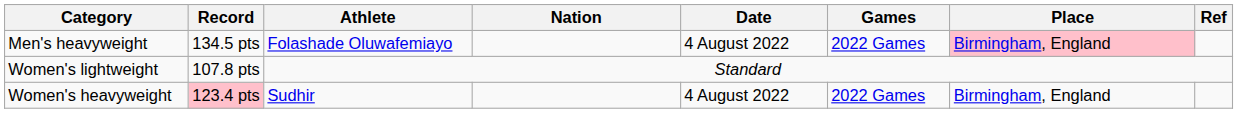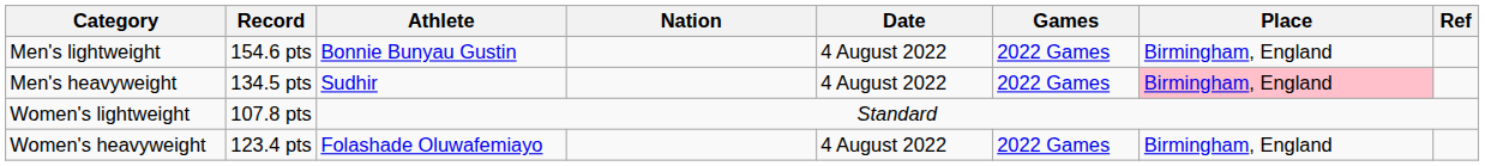 <table class="wikitable" style="font-size:95%; width: 90%;">
 <tr>
 <th width=15%>Category</th>
 <th width=6%>Record</th>
 <th width=17%>Athlete</th>
 <th width=17%>Nation</th>
 <th width=12%>Date</th>
 <th width=10%>Games</th>
 <th width=20%>Place</th>
 <th width=3%>Ref</th>
 </tr>
 <tr>
+<td>Men's lightweight</td>
+<td align="center">154.6 pts</td>
+<td><a href='#'>Bonnie Bunyau Gustin</a></td>
+<td></td>
+<td>4 August 2022</td>
+<td><a href='#'>2022 Games</a></td>
+<td> <a href='#'>Birmingham</a>, England</td>
+<td></td>
+</tr>
+<tr>
 <td>Men's heavyweight</td>
 <td align="center">134.5 pts</td>
-<td><a href='#'>Folashade Oluwafemiayo</a></td>
+<td><a href='#'>Sudhir</a></td>
 <td></td>
 <td>4 August 2022</td>
 <td><a href='#'>2022 Games</a></td>
 <td style="background: pink;"> <a href='#'>Birmingham</a>, England</td>
 <td></td>
 </tr>
 <tr>
 <td>Women's lightweight</td>
 <td align="center">107.8 pts</td>
 <td align="center" colspan=6><em>Standard</em></td>
 </tr>
 <tr>
 <td>Women's heavyweight</td>
-<td style="background: pink;">123.4 pts</td>
-<td><a href='#'>Sudhir</a></td>
+<td>123.4 pts</td>
+<td><a href='#'>Folashade Oluwafemiayo</a></td>
 <td></td>
 <td>4 August 2022</td>
 <td><a href='#'>2022 Games</a></td>
 <td> <a href='#'>Birmingham</a>, England</td>
 <td></td>
 </tr>
 </table>
